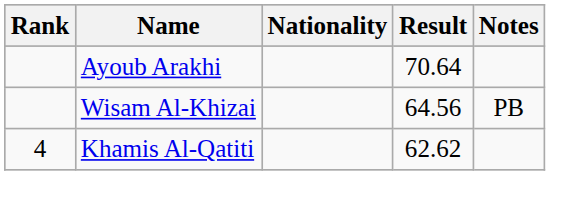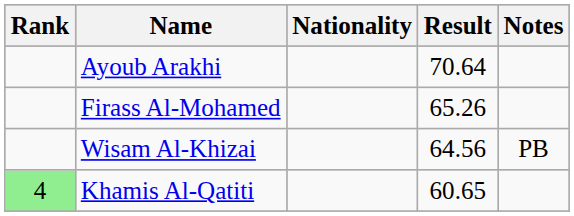 <table class="wikitable sortable" style="text-align:center;font-size:95%">
 <tr>
 <th>Rank</th>
 <th>Name</th>
 <th>Nationality</th>
 <th>Result</th>
 <th>Notes</th>
 </tr>
 <tr>
 <td></td>
 <td align=left><a href='#'>Ayoub Arakhi</a></td>
 <td align=left></td>
 <td>70.64</td>
 <td></td>
 </tr>
 <tr>
 <td></td>
+<td align=left><a href='#'>Firass Al-Mohamed</a></td>
+<td align=left></td>
+<td>65.26</td>
+<td></td>
+</tr>
+<tr>
+<td></td>
 <td align=left><a href='#'>Wisam Al-Khizai</a></td>
 <td align=left></td>
 <td>64.56</td>
 <td>PB</td>
 </tr>
 <tr>
-<td>4</td>
+<td style="background: lightgreen;">4</td>
 <td align=left><a href='#'>Khamis Al-Qatiti</a></td>
 <td align=left></td>
-<td>62.62</td>
+<td>60.65</td>
 <td></td>
 </tr>
 </table>
